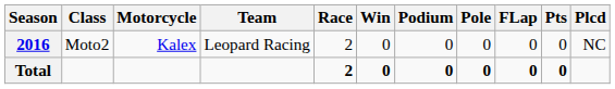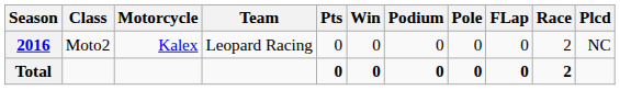 <table class="wikitable" style=text-align:right>
 <tr>
 <th>Season</th>
 <th>Class</th>
 <th>Motorcycle</th>
 <th>Team</th>
-<th>Race</th>
+<th>Pts</th>
 <th>Win</th>
 <th>Podium</th>
 <th>Pole</th>
 <th>FLap</th>
-<th>Pts</th>
+<th>Race</th>
 <th>Plcd</th>
 </tr>
 <tr>
 <th><a href='#'>2016</a></th>
 <td>Moto2</td>
 <td><a href='#'>Kalex</a></td>
 <td>Leopard Racing</td>
-<td>2</td>
 <td>0</td>
 <td>0</td>
 <td>0</td>
 <td>0</td>
 <td>0</td>
+<td>2</td>
 <td>NC</td>
 </tr>
 <tr>
 <th>Total</th>
 <td></td>
 <td></td>
 <td></td>
-<td><strong>2</strong></td>
 <td><strong>0</strong></td>
 <td><strong>0</strong></td>
 <td><strong>0</strong></td>
 <td><strong>0</strong></td>
 <td><strong>0</strong></td>
+<td><strong>2</strong></td>
 <td></td>
 </tr>
 </table>
